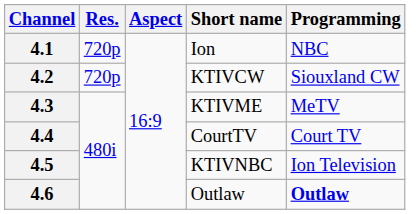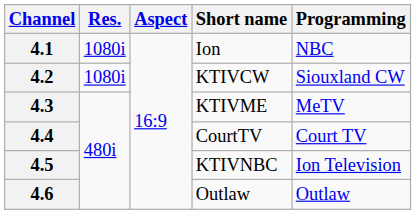 <table class="wikitable">
 <tr>
 <th scope = "col"><a href='#'>Channel</a></th>
 <th scope = "col"><a href='#'>Res.</a></th>
 <th scope = "col"><a href='#'>Aspect</a></th>
 <th scope = "col">Short name</th>
 <th scope = "col">Programming</th>
 </tr>
 <tr>
 <th scope = "row">4.1</th>
-<td><a href='#'>720p</a></td>
+<td><a href='#'>1080i</a></td>
 <td rowspan=6><a href='#'>16:9</a></td>
 <td>Ion</td>
 <td><a href='#'>NBC</a></td>
 </tr>
 <tr>
 <th scope = "row">4.2</th>
-<td><a href='#'>720p</a></td>
+<td><a href='#'>1080i</a></td>
 <td>KTIVCW</td>
 <td><a href='#'>Siouxland CW</a></td>
 </tr>
 <tr>
 <th scope = "row">4.3</th>
 <td rowspan=4><a href='#'>480i</a></td>
 <td>KTIVME</td>
 <td><a href='#'>MeTV</a></td>
 </tr>
 <tr>
 <th scope = "row">4.4</th>
 <td>CourtTV</td>
 <td><a href='#'>Court TV</a></td>
 </tr>
 <tr>
 <th scope = "row">4.5</th>
 <td>KTIVNBC</td>
 <td><a href='#'>Ion Television</a></td>
 </tr>
 <tr>
 <th scope = "row">4.6</th>
 <td>Outlaw</td>
-<td><strong><a href='#'>Outlaw</a></strong></td>
+<td><a href='#'>Outlaw</a></td>
 </tr>
 </table>
